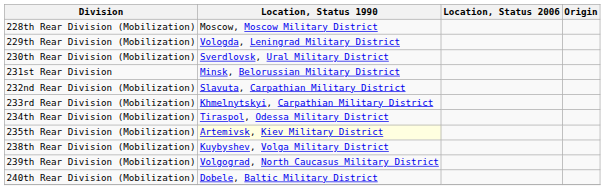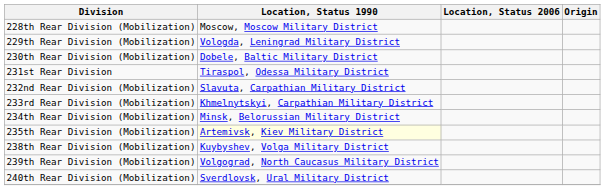 <table class="wikitable">
 <tr>
 <th>Division</th>
 <th>Location, Status 1990</th>
 <th>Location, Status 2006</th>
 <th>Origin</th>
 </tr>
 <tr>
 <td>228th Rear Division (Mobilization)</td>
 <td>Moscow, <a href='#'>Moscow Military District</a></td>
 <td></td>
 <td></td>
 </tr>
 <tr>
 <td>229th Rear Division (Mobilization)</td>
 <td><a href='#'>Vologda</a>, <a href='#'>Leningrad Military District</a></td>
 <td></td>
 <td></td>
 </tr>
 <tr>
 <td>230th Rear Division (Mobilization)</td>
-<td><a href='#'>Sverdlovsk</a>, <a href='#'>Ural Military District</a></td>
+<td><a href='#'>Dobele</a>, <a href='#'>Baltic Military District</a></td>
 <td></td>
 <td></td>
 </tr>
 <tr>
 <td>231st Rear Division</td>
-<td><a href='#'>Minsk</a>, <a href='#'>Belorussian Military District</a></td>
+<td><a href='#'>Tiraspol</a>, <a href='#'>Odessa Military District</a></td>
 <td></td>
 <td></td>
 </tr>
 <tr>
 <td>232nd Rear Division (Mobilization)</td>
 <td><a href='#'>Slavuta</a>, <a href='#'>Carpathian Military District</a></td>
 <td></td>
 <td></td>
 </tr>
 <tr>
 <td>233rd Rear Division (Mobilization)</td>
 <td><a href='#'>Khmelnytskyi</a>, <a href='#'>Carpathian Military District</a></td>
 <td></td>
 <td></td>
 </tr>
 <tr>
 <td>234th Rear Division (Mobilization)</td>
-<td><a href='#'>Tiraspol</a>, <a href='#'>Odessa Military District</a></td>
+<td><a href='#'>Minsk</a>, <a href='#'>Belorussian Military District</a></td>
 <td></td>
 <td></td>
 </tr>
 <tr>
 <td>235th Rear Division (Mobilization)</td>
 <td style="background: lightyellow;"><a href='#'>Artemivsk</a>, <a href='#'>Kiev Military District</a></td>
 <td></td>
 <td></td>
 </tr>
 <tr>
 <td>238th Rear Division (Mobilization)</td>
 <td><a href='#'>Kuybyshev</a>, <a href='#'>Volga Military District</a></td>
 <td></td>
 <td></td>
 </tr>
 <tr>
 <td>239th Rear Division (Mobilization)</td>
 <td><a href='#'>Volgograd</a>, <a href='#'>North Caucasus Military District</a></td>
 <td></td>
 <td></td>
 </tr>
 <tr>
 <td>240th Rear Division (Mobilization)</td>
-<td><a href='#'>Dobele</a>, <a href='#'>Baltic Military District</a></td>
+<td><a href='#'>Sverdlovsk</a>, <a href='#'>Ural Military District</a></td>
 <td></td>
 <td></td>
 </tr>
 <tr>
 </tr>
 </table>
